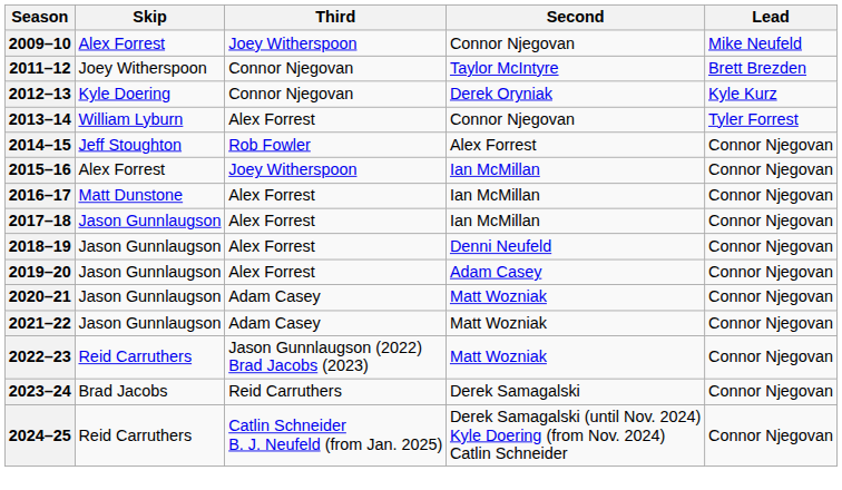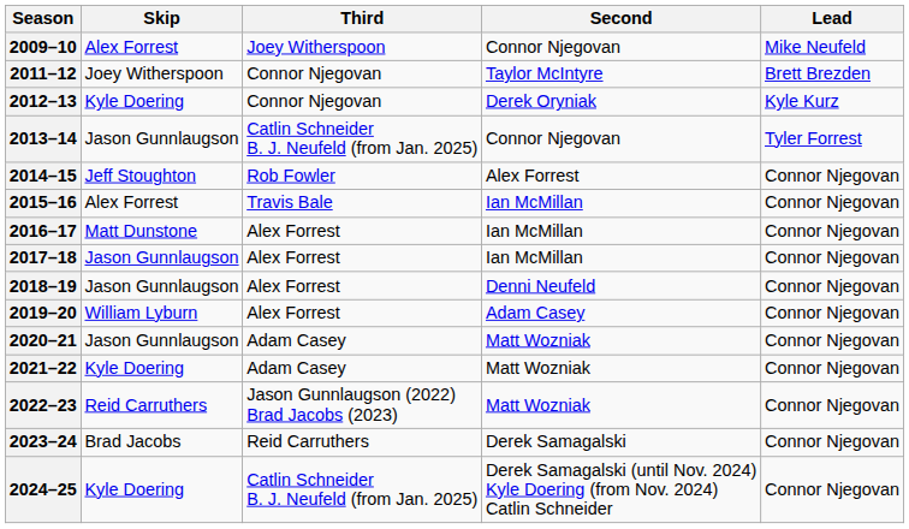 <table class="wikitable">
 <tr>
 <th scope="col">Season</th>
 <th scope="col">Skip</th>
 <th scope="col">Third</th>
 <th scope="col">Second</th>
 <th scope="col">Lead</th>
 </tr>
 <tr>
 <th scope="row">2009–10</th>
 <td><a href='#'>Alex Forrest</a></td>
 <td><a href='#'>Joey Witherspoon</a></td>
 <td>Connor Njegovan</td>
 <td><a href='#'>Mike Neufeld</a></td>
 </tr>
 <tr>
 <th scope="row">2011–12</th>
 <td>Joey Witherspoon</td>
 <td>Connor Njegovan</td>
 <td><a href='#'>Taylor McIntyre</a></td>
 <td><a href='#'>Brett Brezden</a></td>
 </tr>
 <tr>
 <th scope="row">2012–13</th>
 <td><a href='#'>Kyle Doering</a></td>
 <td>Connor Njegovan</td>
 <td><a href='#'>Derek Oryniak</a></td>
 <td><a href='#'>Kyle Kurz</a></td>
 </tr>
 <tr>
 <th scope="row">2013–14</th>
-<td><a href='#'>William Lyburn</a></td>
-<td>Alex Forrest</td>
+<td>Jason Gunnlaugson</td>
+<td><a href='#'>Catlin Schneider</a> <br> <a href='#'>B. J. Neufeld</a> (from Jan. 2025)</td>
 <td>Connor Njegovan</td>
 <td><a href='#'>Tyler Forrest</a></td>
 </tr>
 <tr>
 <th scope="row">2014–15</th>
 <td><a href='#'>Jeff Stoughton</a></td>
 <td><a href='#'>Rob Fowler</a></td>
 <td>Alex Forrest</td>
 <td>Connor Njegovan</td>
 </tr>
 <tr>
 <th scope="row">2015–16</th>
 <td>Alex Forrest</td>
-<td><a href='#'>Joey Witherspoon</a></td>
+<td><a href='#'>Travis Bale</a></td>
 <td><a href='#'>Ian McMillan</a></td>
 <td>Connor Njegovan</td>
 </tr>
 <tr>
 <th scope="row">2016–17</th>
 <td><a href='#'>Matt Dunstone</a></td>
 <td>Alex Forrest</td>
 <td>Ian McMillan</td>
 <td>Connor Njegovan</td>
 </tr>
 <tr>
 <th scope="row">2017–18</th>
 <td><a href='#'>Jason Gunnlaugson</a></td>
 <td>Alex Forrest</td>
 <td>Ian McMillan</td>
 <td>Connor Njegovan</td>
 </tr>
 <tr>
 <th scope="row">2018–19</th>
 <td>Jason Gunnlaugson</td>
 <td>Alex Forrest</td>
 <td><a href='#'>Denni Neufeld</a></td>
 <td>Connor Njegovan</td>
 </tr>
 <tr>
 <th scope="row">2019–20</th>
-<td>Jason Gunnlaugson</td>
+<td><a href='#'>William Lyburn</a></td>
 <td>Alex Forrest</td>
 <td><a href='#'>Adam Casey</a></td>
 <td>Connor Njegovan</td>
 </tr>
 <tr>
 <th scope="row">2020–21</th>
 <td>Jason Gunnlaugson</td>
 <td>Adam Casey</td>
 <td><a href='#'>Matt Wozniak</a></td>
 <td>Connor Njegovan</td>
 </tr>
 <tr>
 <th scope="row">2021–22</th>
-<td>Jason Gunnlaugson</td>
+<td><a href='#'>Kyle Doering</a></td>
 <td>Adam Casey</td>
 <td>Matt Wozniak</td>
 <td>Connor Njegovan</td>
 </tr>
 <tr>
 <th scope="row">2022–23</th>
 <td><a href='#'>Reid Carruthers</a></td>
 <td>Jason Gunnlaugson (2022) <br> <a href='#'>Brad Jacobs</a> (2023)</td>
 <td><a href='#'>Matt Wozniak</a></td>
 <td>Connor Njegovan</td>
 </tr>
 <tr>
 <th scope="row">2023–24</th>
 <td>Brad Jacobs</td>
 <td>Reid Carruthers</td>
 <td>Derek Samagalski</td>
 <td>Connor Njegovan</td>
 </tr>
 <tr>
 <th scope="row">2024–25</th>
-<td>Reid Carruthers</td>
+<td><a href='#'>Kyle Doering</a></td>
 <td><a href='#'>Catlin Schneider</a> <br> <a href='#'>B. J. Neufeld</a> (from Jan. 2025)</td>
 <td>Derek Samagalski (until Nov. 2024) <br> <a href='#'>Kyle Doering</a> (from Nov. 2024) <br> Catlin Schneider</td>
 <td>Connor Njegovan</td>
 </tr>
 </table>
